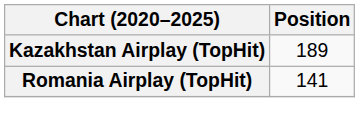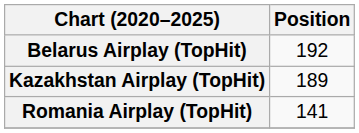 <table class="wikitable sortable plainrowheaders" style="text-align:center">
 <tr>
 <th scope="col">Chart (2020–2025)</th>
 <th scope="col">Position</th>
+</tr>
+<tr>
+<th scope="row">Belarus Airplay (TopHit)</th>
+<td>192</td>
 </tr>
 <tr>
 <th scope="row">Kazakhstan Airplay (TopHit)</th>
 <td>189</td>
 </tr>
 <tr>
 <th scope="row">Romania Airplay (TopHit)</th>
 <td>141</td>
 </tr>
 <tr>
 </tr>
 </table>
